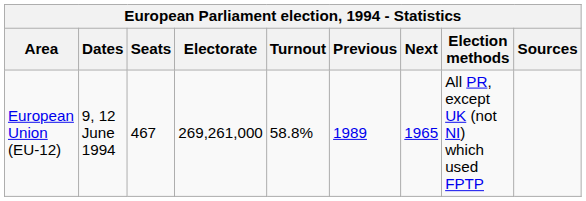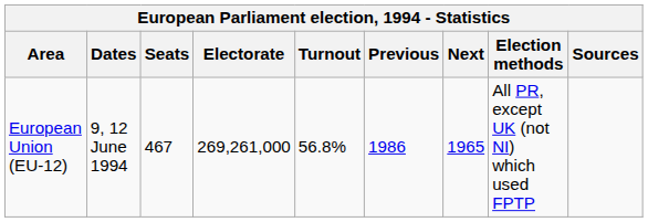 <table class="wikitable">
 <tr>
 <th colspan="9">European Parliament election, 1994 - Statistics</th>
 </tr>
 <tr>
 <th>Area</th>
 <th>Dates</th>
 <th>Seats</th>
 <th>Electorate</th>
 <th>Turnout</th>
 <th>Previous</th>
 <th>Next</th>
 <th>Election methods</th>
 <th>Sources</th>
 </tr>
 <tr>
 <td><a href='#'>European Union</a><br>(EU-12)</td>
 <td>9, 12 June<br>1994</td>
 <td>467</td>
 <td>269,261,000</td>
-<td>58.8%</td>
-<td><a href='#'>1989</a></td>
+<td>56.8%</td>
+<td><a href='#'>1986</a></td>
 <td><a href='#'>1965</a></td>
 <td>All <a href='#'>PR</a>, except <a href='#'>UK</a> (not <a href='#'>NI</a>)<br>which used <a href='#'>FPTP</a></td>
 <td><small>  </small></td>
 </tr>
 </table>
